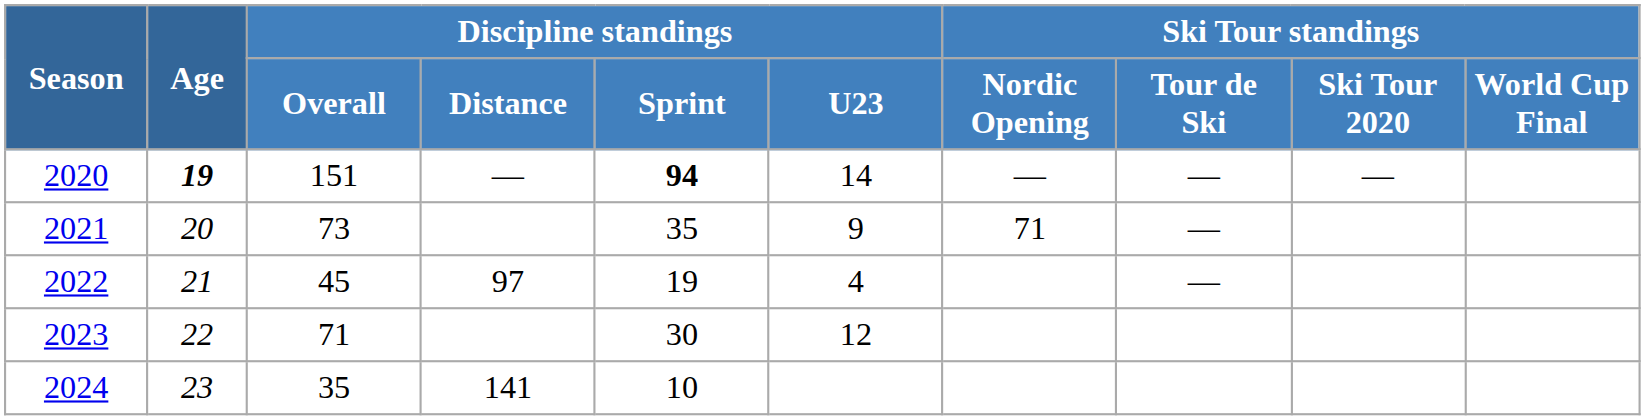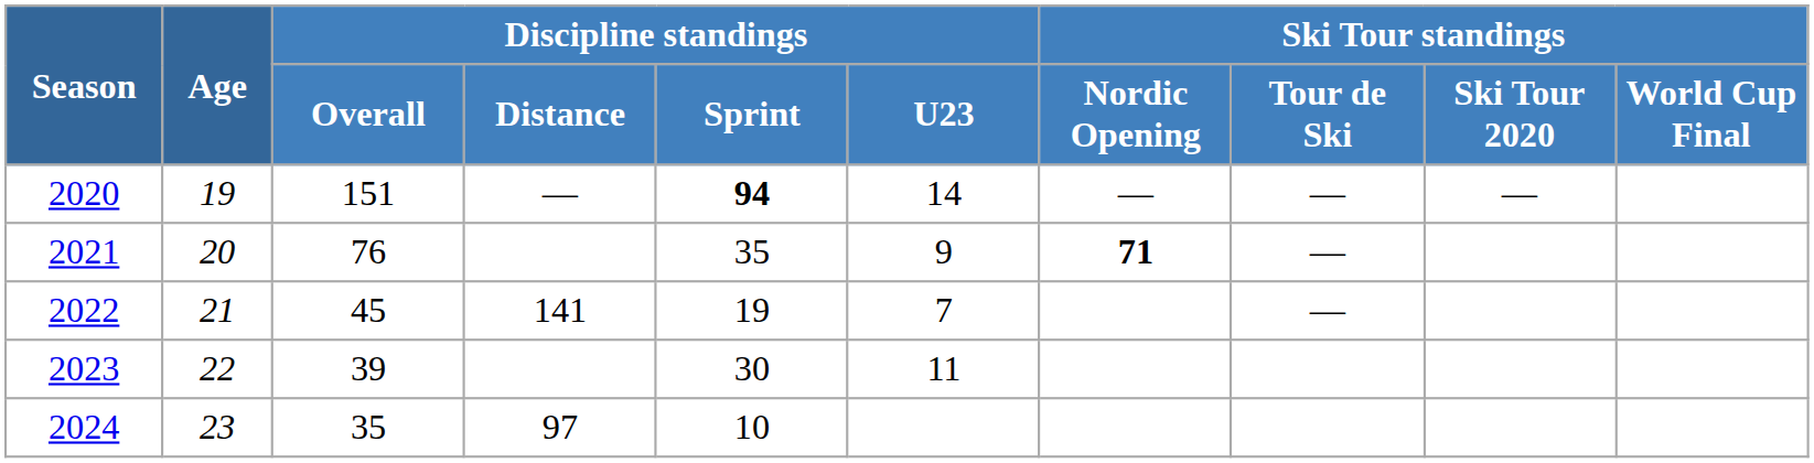 <table class="wikitable" style="font-size:95%; text-align:center; border:grey solid 1px; border-collapse:collapse; background:#ffffff;">
 <tr>
 <th style="background-color:#369; color:white; width:60px;" rowspan="2"> Season </th>
 <th style="background-color:#369; color:white; width:40px;" rowspan="2"> Age </th>
 <th style="background-color:#4180be; color:white;" colspan="4">Discipline standings</th>
 <th style="background-color:#4180be; color:white;" colspan="4">Ski Tour standings</th>
 </tr>
 <tr>
 <th style="background-color:#4180be; color:white; width:75px;">Overall</th>
 <th style="background-color:#4180be; color:white; width:75px;">Distance</th>
 <th style="background-color:#4180be; color:white; width:75px;">Sprint</th>
 <th style="background-color:#4180be; color:white; width:75px;">U23</th>
 <th style="background-color:#4180be; color:white; width:75px;">Nordic<br>Opening</th>
 <th style="background-color:#4180be; color:white; width:75px;">Tour de<br>Ski</th>
 <th style="background-color:#4180be; color:white; width:75px;">Ski Tour<br>2020</th>
 <th style="background-color:#4180be; color:white; width:75px;">World Cup<br>Final</th>
 </tr>
 <tr>
 <td><a href='#'>2020</a></td>
-<td><strong><em>19</em></strong></td>
+<td><em>19</em></td>
 <td>151</td>
 <td>—</td>
 <td><strong>94</strong></td>
 <td>14</td>
 <td>—</td>
 <td>—</td>
 <td>—</td>
 <td></td>
 </tr>
 <tr>
 <td><a href='#'>2021</a></td>
 <td><em>20</em></td>
-<td>73</td>
+<td>76</td>
 <td></td>
 <td>35</td>
 <td>9</td>
-<td>71</td>
+<td><strong>71</strong></td>
 <td>—</td>
 <td></td>
 <td></td>
 </tr>
 <tr>
 <td><a href='#'>2022</a></td>
 <td><em>21</em></td>
 <td>45</td>
-<td>97</td>
+<td>141</td>
 <td>19</td>
-<td>4</td>
+<td>7</td>
 <td></td>
 <td>—</td>
 <td></td>
 <td></td>
 </tr>
 <tr>
 <td><a href='#'>2023</a></td>
 <td><em>22</em></td>
-<td>71</td>
+<td>39</td>
 <td></td>
 <td>30</td>
-<td>12</td>
+<td>11</td>
 <td></td>
 <td></td>
 <td></td>
 <td></td>
 </tr>
 <tr>
 <td><a href='#'>2024</a></td>
 <td><em>23</em></td>
 <td>35</td>
-<td>141</td>
+<td>97</td>
 <td>10</td>
 <td></td>
 <td></td>
 <td></td>
 <td></td>
 <td></td>
 </tr>
 </table>
